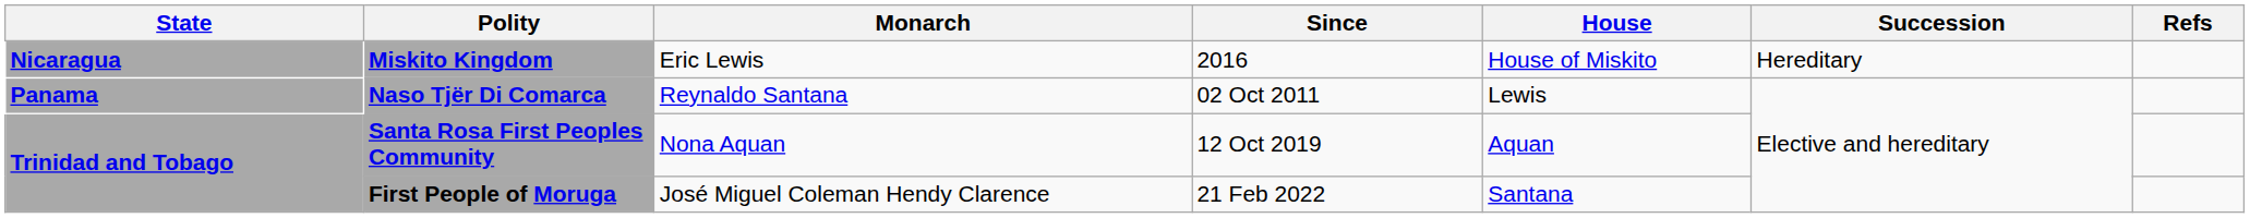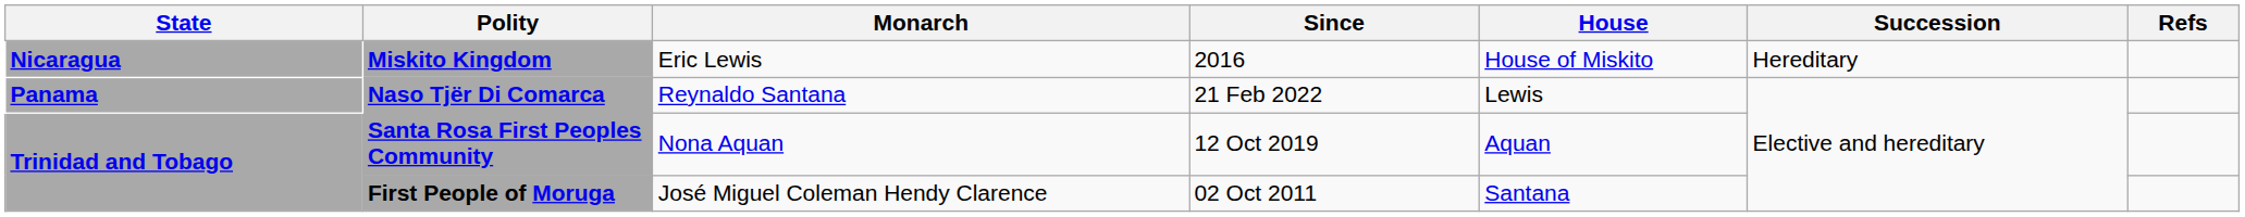 <table class="wikitable">
 <tr>
 <th width="16%"><a href='#'>State</a></th>
 <th width="13%">Polity</th>
 <th width="24%">Monarch</th>
 <th width="13%">Since</th>
 <th width="12%"><a href='#'>House</a></th>
 <th width="17%">Succession</th>
 <th width="5%">Refs</th>
 </tr>
 <tr>
 <td bgcolor="#A9A9A9" style="vertical-align: top; border-color: white;" rowspan="1"> <strong><a href='#'><span>Nicaragua</span></a></strong></td>
 <td bgcolor="#A9A9A9"><strong><a href='#'><span>Miskito Kingdom</span></a></strong></td>
 <td>Eric Lewis</td>
 <td>2016</td>
 <td><a href='#'>House of Miskito</a></td>
 <td>Hereditary</td>
 <td></td>
 </tr>
 <tr>
 <td bgcolor="#A9A9A9" style="vertical-align: top; border-color: white;" rowspan="1"> <strong><a href='#'><span>Panama</span></a></strong></td>
 <td bgcolor="#A9A9A9"> <strong><a href='#'><span>Naso Tjër Di Comarca</span></a></strong></td>
 <td><a href='#'>Reynaldo Santana</a></td>
-<td>02 Oct 2011</td>
+<td>21 Feb 2022</td>
 <td>Lewis</td>
 <td rowspan="3">Elective and hereditary</td>
 <td></td>
 </tr>
 <tr>
 <td bgcolor="#A9A9A9" rowspan="2"> <strong><span><a href='#'><span>Trinidad and Tobago</span></a></span></strong></td>
 <td bgcolor="#A9A9A9"><strong><a href='#'><span>Santa Rosa First Peoples Community</span></a></strong></td>
 <td><a href='#'>Nona Aquan</a></td>
 <td>12 Oct 2019</td>
 <td><a href='#'>Aquan</a></td>
 <td></td>
 </tr>
 <tr>
 <td bgcolor="#A9A9A9"><strong><span>First People of </span><a href='#'><span>Moruga</span></a></strong></td>
 <td>José Miguel Coleman Hendy Clarence</td>
-<td>21 Feb 2022</td>
+<td>02 Oct 2011</td>
 <td><a href='#'>Santana</a></td>
 <td></td>
 </tr>
 </table>
